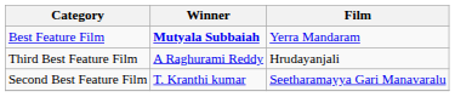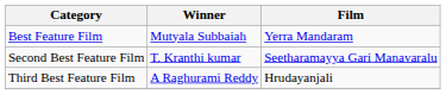 <table class="wikitable">
 <tr>
 <th>Category</th>
 <th>Winner</th>
 <th>Film</th>
 </tr>
 <tr>
 <td><a href='#'>Best Feature Film</a></td>
-<td><strong><a href='#'>Mutyala Subbaiah</a></strong></td>
+<td><a href='#'>Mutyala Subbaiah</a></td>
 <td><a href='#'>Yerra Mandaram</a></td>
+</tr>
+<tr>
+<td>Second Best Feature Film</td>
+<td><a href='#'>T. Kranthi kumar</a></td>
+<td><a href='#'>Seetharamayya Gari Manavaralu</a></td>
 </tr>
 <tr>
 <td>Third Best Feature Film</td>
 <td><a href='#'>A Raghurami Reddy</a></td>
 <td>Hrudayanjali</td>
 </tr>
 <tr>
-<td>Second Best Feature Film</td>
-<td><a href='#'>T. Kranthi kumar</a></td>
-<td><a href='#'>Seetharamayya Gari Manavaralu</a></td>
-</tr>
-<tr>
 </tr>
 </table>
